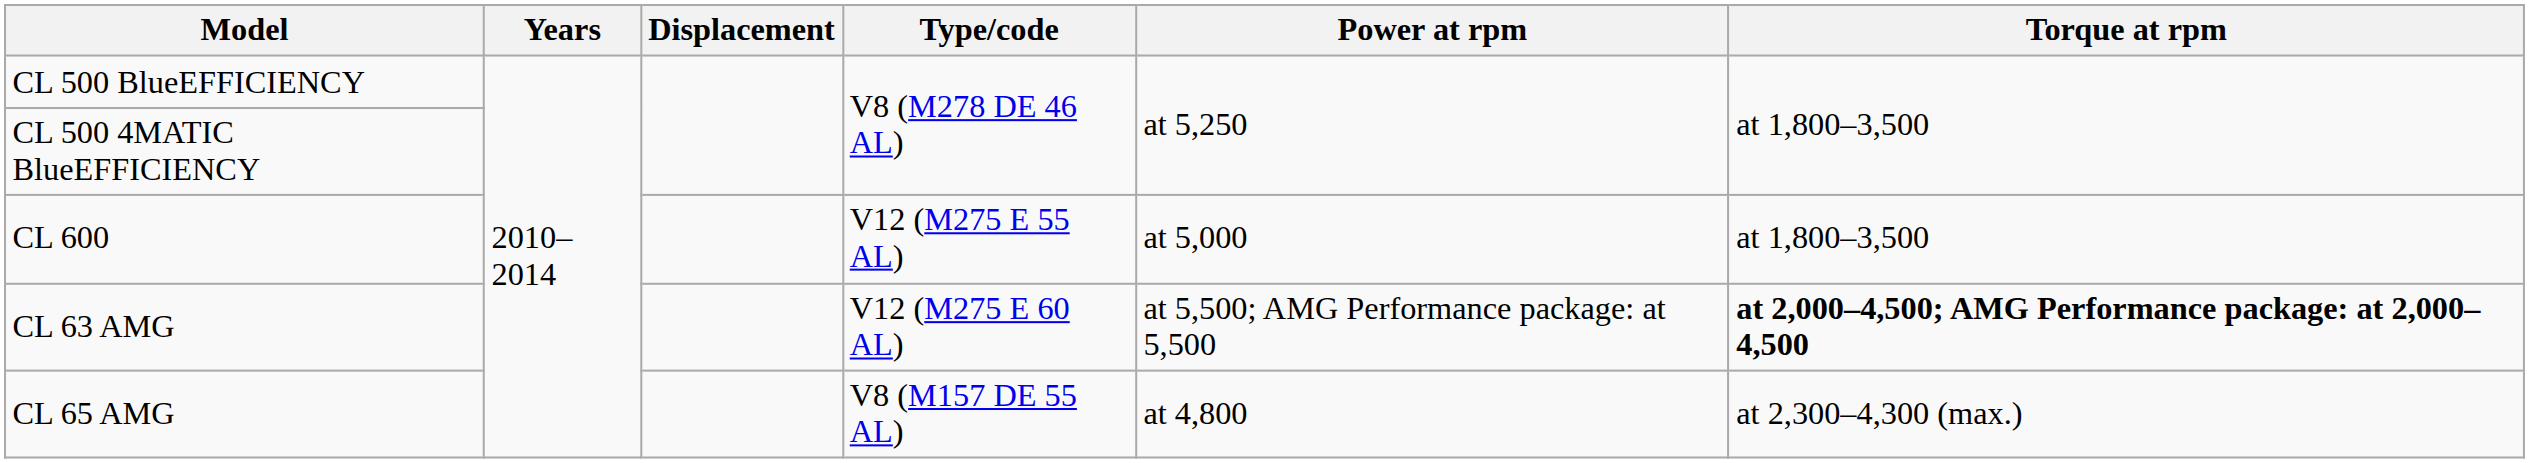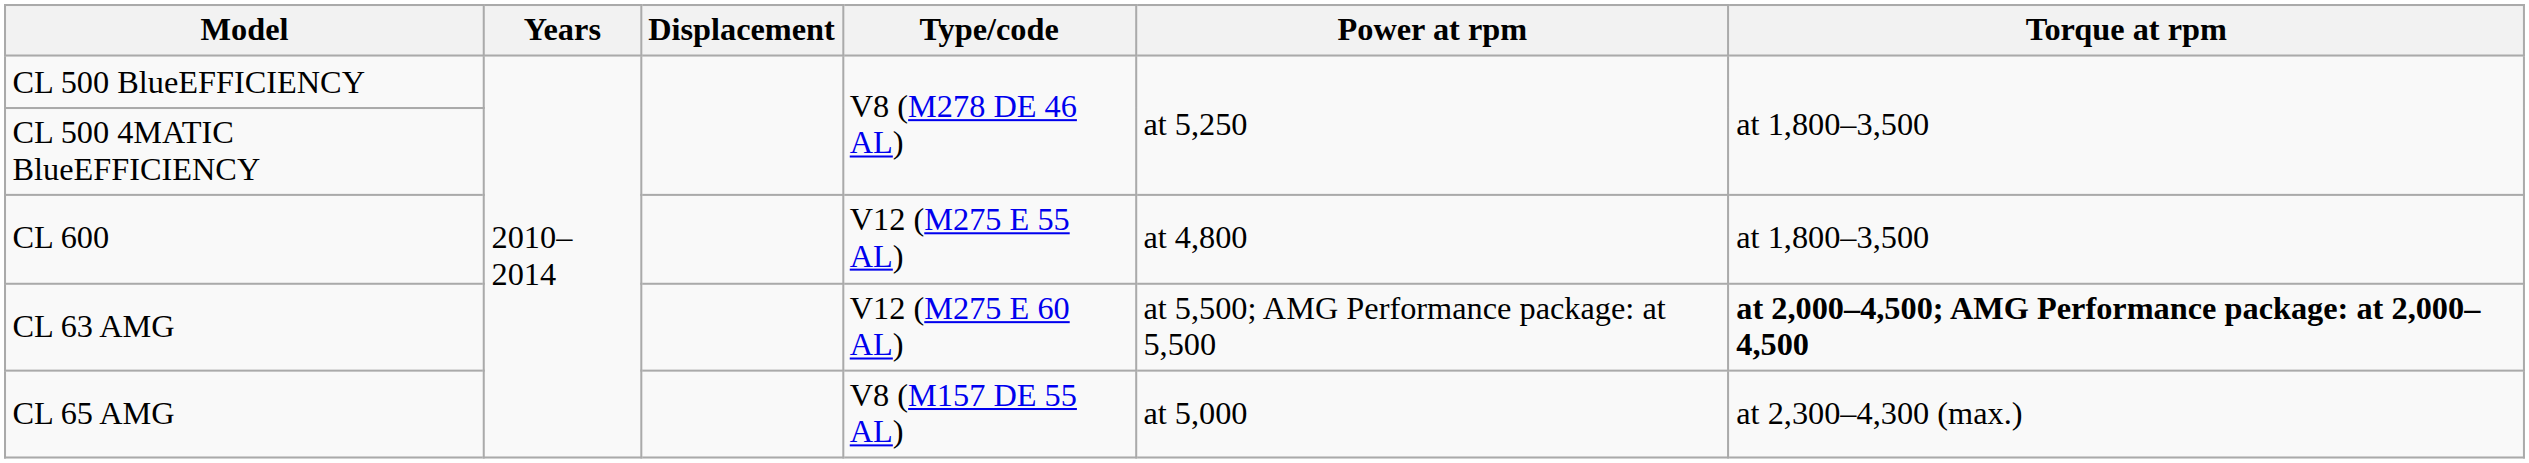 <table class="wikitable sortable collapsible">
 <tr>
 <th>Model</th>
 <th>Years</th>
 <th>Displacement</th>
 <th>Type/code</th>
 <th>Power at rpm</th>
 <th>Torque at rpm</th>
 </tr>
 <tr>
 <td>CL 500 BlueEFFICIENCY</td>
 <td rowspan="5">2010–2014</td>
 <td rowspan="2"></td>
 <td rowspan="2">V8 (<a href='#'>M278 DE 46 AL</a>)</td>
 <td rowspan="2"> at 5,250</td>
 <td rowspan="2"> at 1,800–3,500</td>
 </tr>
 <tr>
 <td>CL 500 4MATIC BlueEFFICIENCY</td>
 </tr>
 <tr>
 <td>CL 600</td>
 <td></td>
 <td>V12 (<a href='#'>M275 E 55 AL</a>)</td>
-<td> at 5,000</td>
+<td> at 4,800</td>
 <td> at 1,800–3,500</td>
 </tr>
 <tr>
 <td>CL 63 AMG</td>
 <td></td>
 <td>V12 (<a href='#'>M275 E 60 AL</a>)</td>
 <td> at 5,500; AMG Performance package:  at 5,500</td>
 <td><strong> at 2,000–4,500; AMG Performance package:  at 2,000–4,500</strong></td>
 </tr>
 <tr>
 <td>CL 65 AMG</td>
 <td></td>
 <td>V8 (<a href='#'>M157 DE 55 AL</a>)</td>
-<td> at 4,800</td>
+<td> at 5,000</td>
 <td> at 2,300–4,300 (max.) </td>
 </tr>
 </table>
